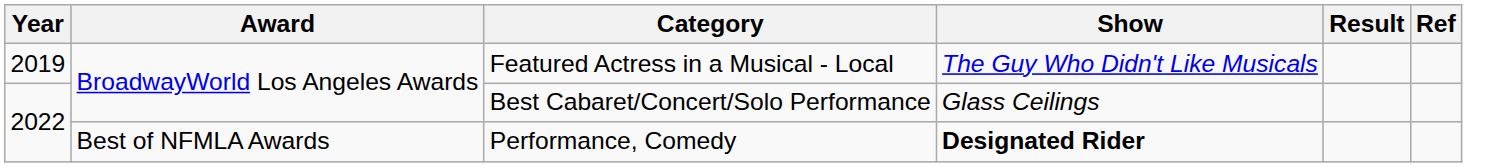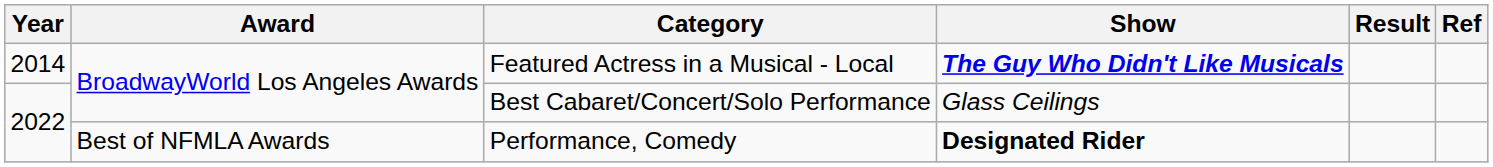 <table class="wikitable">
 <tr>
 <th>Year</th>
 <th>Award</th>
 <th>Category</th>
 <th>Show</th>
 <th>Result</th>
 <th>Ref</th>
 </tr>
 <tr>
-<td>2019</td>
+<td>2014</td>
 <td rowspan="2"><a href='#'>BroadwayWorld</a> Los Angeles Awards</td>
 <td>Featured Actress in a Musical - Local</td>
-<td><em><a href='#'>The Guy Who Didn't Like Musicals</a></em></td>
+<td><strong><em><a href='#'>The Guy Who Didn't Like Musicals</a></em></strong></td>
 <td></td>
 <td></td>
 </tr>
 <tr>
 <td rowspan="2">2022</td>
 <td>Best Cabaret/Concert/Solo Performance</td>
 <td><em>Glass Ceilings</em></td>
 <td></td>
 <td></td>
 </tr>
 <tr>
 <td>Best of NFMLA Awards</td>
 <td>Performance, Comedy</td>
 <td><strong>Designated Rider</strong></td>
 <td></td>
 <td></td>
 </tr>
 </table>
